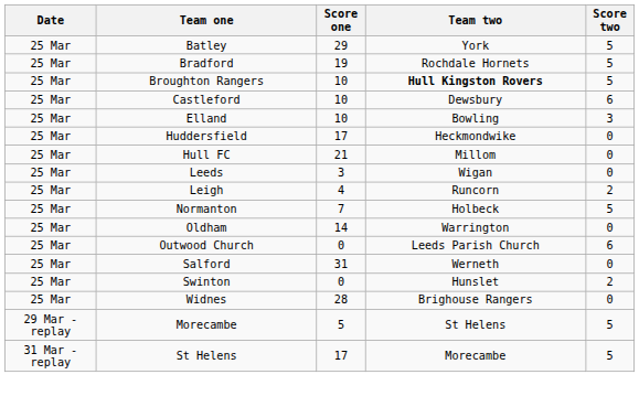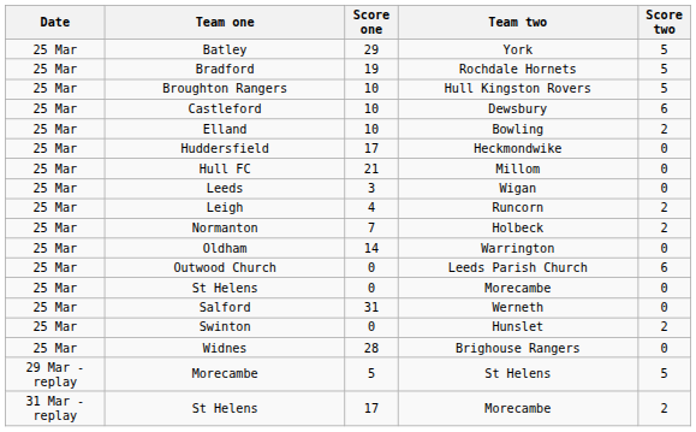 <table class="wikitable" style="text-align: center">
 <tr>
 <th width=100>Date</th>
 <th width=250>Team one</th>
 <th width=50>Score one</th>
 <th width=250>Team two</th>
 <th width=50>Score two</th>
 </tr>
 <tr>
 <td>25 Mar</td>
 <td>Batley</td>
 <td>29</td>
 <td>York</td>
 <td>5</td>
 </tr>
 <tr>
 <td>25 Mar</td>
 <td>Bradford</td>
 <td>19</td>
 <td>Rochdale Hornets</td>
 <td>5</td>
 </tr>
 <tr>
 <td>25 Mar</td>
 <td>Broughton Rangers</td>
 <td>10</td>
-<td><strong>Hull Kingston Rovers</strong></td>
+<td>Hull Kingston Rovers</td>
 <td>5</td>
 </tr>
 <tr>
 <td>25 Mar</td>
 <td>Castleford</td>
 <td>10</td>
 <td>Dewsbury</td>
 <td>6</td>
 </tr>
 <tr>
 <td>25 Mar</td>
 <td>Elland</td>
 <td>10</td>
 <td>Bowling</td>
-<td>3</td>
+<td>2</td>
 </tr>
 <tr>
 <td>25 Mar</td>
 <td>Huddersfield</td>
 <td>17</td>
 <td>Heckmondwike</td>
 <td>0</td>
 </tr>
 <tr>
 <td>25 Mar</td>
 <td>Hull FC</td>
 <td>21</td>
 <td>Millom</td>
 <td>0</td>
 </tr>
 <tr>
 <td>25 Mar</td>
 <td>Leeds</td>
 <td>3</td>
 <td>Wigan</td>
 <td>0</td>
 </tr>
 <tr>
 <td>25 Mar</td>
 <td>Leigh</td>
 <td>4</td>
 <td>Runcorn</td>
 <td>2</td>
 </tr>
 <tr>
 <td>25 Mar</td>
 <td>Normanton</td>
 <td>7</td>
 <td>Holbeck</td>
-<td>5</td>
+<td>2</td>
 </tr>
 <tr>
 <td>25 Mar</td>
 <td>Oldham</td>
 <td>14</td>
 <td>Warrington</td>
 <td>0</td>
 </tr>
 <tr>
 <td>25 Mar</td>
 <td>Outwood Church</td>
 <td>0</td>
 <td>Leeds Parish Church</td>
 <td>6</td>
+</tr>
+<tr>
+<td>25 Mar</td>
+<td>St Helens</td>
+<td>0</td>
+<td>Morecambe</td>
+<td>0</td>
 </tr>
 <tr>
 <td>25 Mar</td>
 <td>Salford</td>
 <td>31</td>
 <td>Werneth</td>
 <td>0</td>
 </tr>
 <tr>
 <td>25 Mar</td>
 <td>Swinton</td>
 <td>0</td>
 <td>Hunslet</td>
 <td>2</td>
 </tr>
 <tr>
 <td>25 Mar</td>
 <td>Widnes</td>
 <td>28</td>
 <td>Brighouse Rangers</td>
 <td>0</td>
 </tr>
 <tr>
 <td>29 Mar - replay</td>
 <td>Morecambe</td>
 <td>5</td>
 <td>St Helens</td>
 <td>5</td>
 </tr>
 <tr>
 <td>31 Mar - replay</td>
 <td>St Helens</td>
 <td>17</td>
 <td>Morecambe</td>
-<td>5</td>
+<td>2</td>
 </tr>
 </table>
